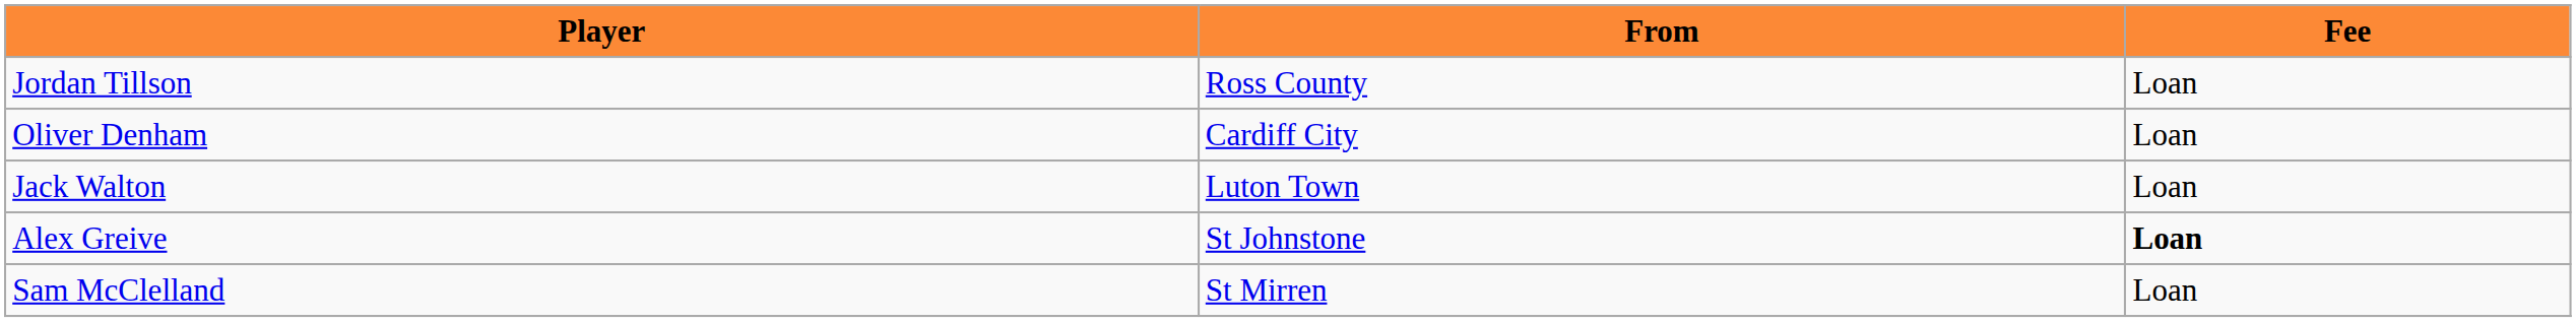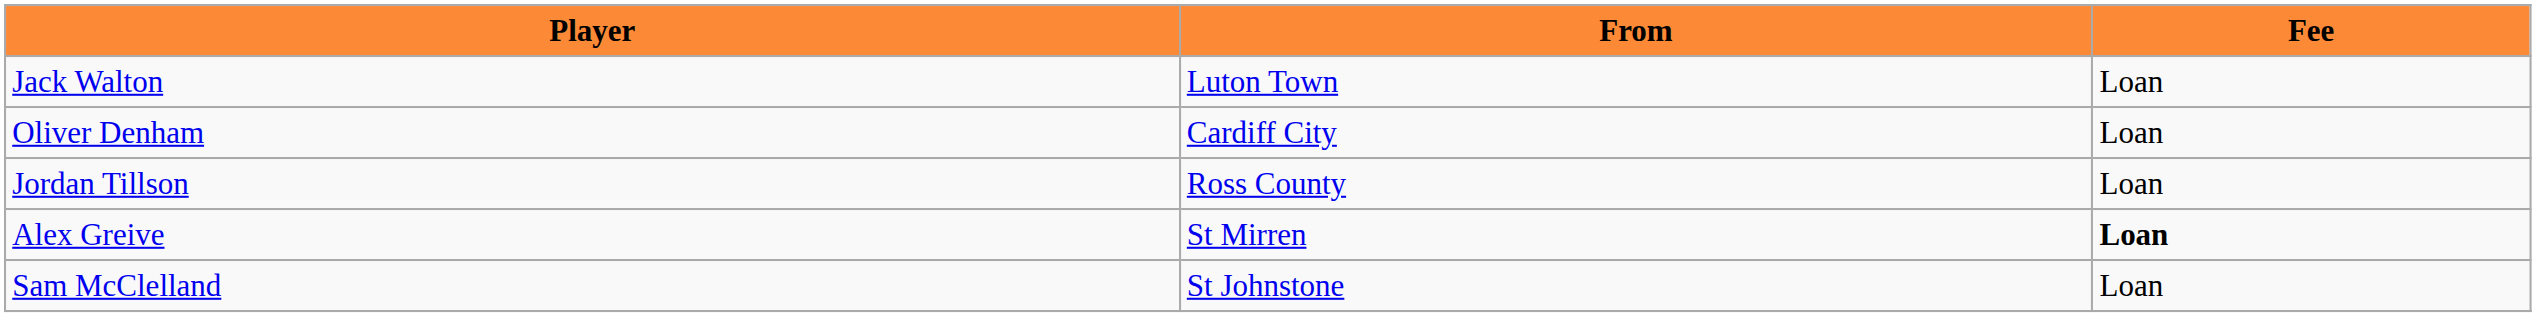 <table class="wikitable" style="text-align:left; font-size:95%;width:98%;">
 <tr>
 <th style="background:#FC8936; color:black;">Player</th>
 <th style="background:#FC8936; color:black;">From</th>
 <th style="background:#FC8936; color:black;">Fee</th>
 </tr>
 <tr>
-<td> <a href='#'>Jordan Tillson</a></td>
-<td> <a href='#'>Ross County</a></td>
+<td> <a href='#'>Jack Walton</a></td>
+<td> <a href='#'>Luton Town</a></td>
 <td>Loan</td>
 </tr>
 <tr>
 <td> <a href='#'>Oliver Denham</a></td>
 <td> <a href='#'>Cardiff City</a></td>
 <td>Loan</td>
 </tr>
 <tr>
-<td> <a href='#'>Jack Walton</a></td>
-<td> <a href='#'>Luton Town</a></td>
+<td> <a href='#'>Jordan Tillson</a></td>
+<td> <a href='#'>Ross County</a></td>
 <td>Loan</td>
 </tr>
 <tr>
 <td> <a href='#'>Alex Greive</a></td>
-<td> <a href='#'>St Johnstone</a></td>
+<td> <a href='#'>St Mirren</a></td>
 <td><strong>Loan</strong></td>
 </tr>
 <tr>
 <td> <a href='#'>Sam McClelland</a></td>
-<td> <a href='#'>St Mirren</a></td>
+<td> <a href='#'>St Johnstone</a></td>
 <td>Loan</td>
 </tr>
 <tr>
 </tr>
 </table>
